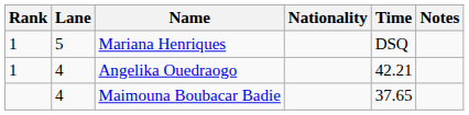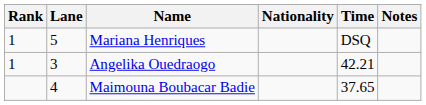 <table class="wikitable">
 <tr>
 <th>Rank</th>
 <th>Lane</th>
 <th>Name</th>
 <th>Nationality</th>
 <th>Time</th>
 <th>Notes</th>
 </tr>
 <tr>
 <td>1</td>
 <td>5</td>
 <td><a href='#'>Mariana Henriques</a></td>
 <td></td>
 <td>DSQ</td>
 <td></td>
 </tr>
 <tr>
 <td>1</td>
-<td>4</td>
+<td>3</td>
 <td><a href='#'>Angelika Ouedraogo</a></td>
 <td></td>
 <td>42.21</td>
 <td></td>
 </tr>
 <tr>
 <td></td>
 <td>4</td>
 <td><a href='#'>Maimouna Boubacar Badie</a></td>
 <td></td>
 <td>37.65</td>
 <td></td>
 </tr>
 </table>
